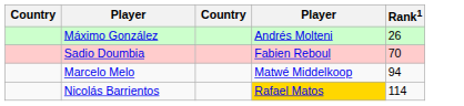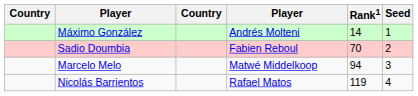 <table class="sortable wikitable">
 <tr>
 <th width="70">Country</th>
 <th width="175">Player</th>
 <th width="70">Country</th>
 <th width="175">Player</th>
 <th>Rank<sup>1</sup></th>
+<th>Seed</th>
 </tr>
 <tr bgcolor=#cfc>
 <td></td>
 <td><a href='#'>Máximo González</a></td>
 <td></td>
 <td><a href='#'>Andrés Molteni</a></td>
-<td>26</td>
+<td>14</td>
+<td>1</td>
 </tr>
 <tr bgcolor=#fcc>
 <td></td>
 <td><a href='#'>Sadio Doumbia</a></td>
 <td></td>
 <td><a href='#'>Fabien Reboul</a></td>
 <td>70</td>
+<td>2</td>
 </tr>
 <tr>
 <td></td>
 <td><a href='#'>Marcelo Melo</a></td>
 <td></td>
 <td><a href='#'>Matwé Middelkoop</a></td>
 <td>94</td>
+<td>3</td>
 </tr>
 <tr>
 <td></td>
 <td><a href='#'>Nicolás Barrientos</a></td>
 <td></td>
-<td style="background: gold;"><a href='#'>Rafael Matos</a></td>
-<td>114</td>
+<td><a href='#'>Rafael Matos</a></td>
+<td>119</td>
+<td>4</td>
 </tr>
 </table>
